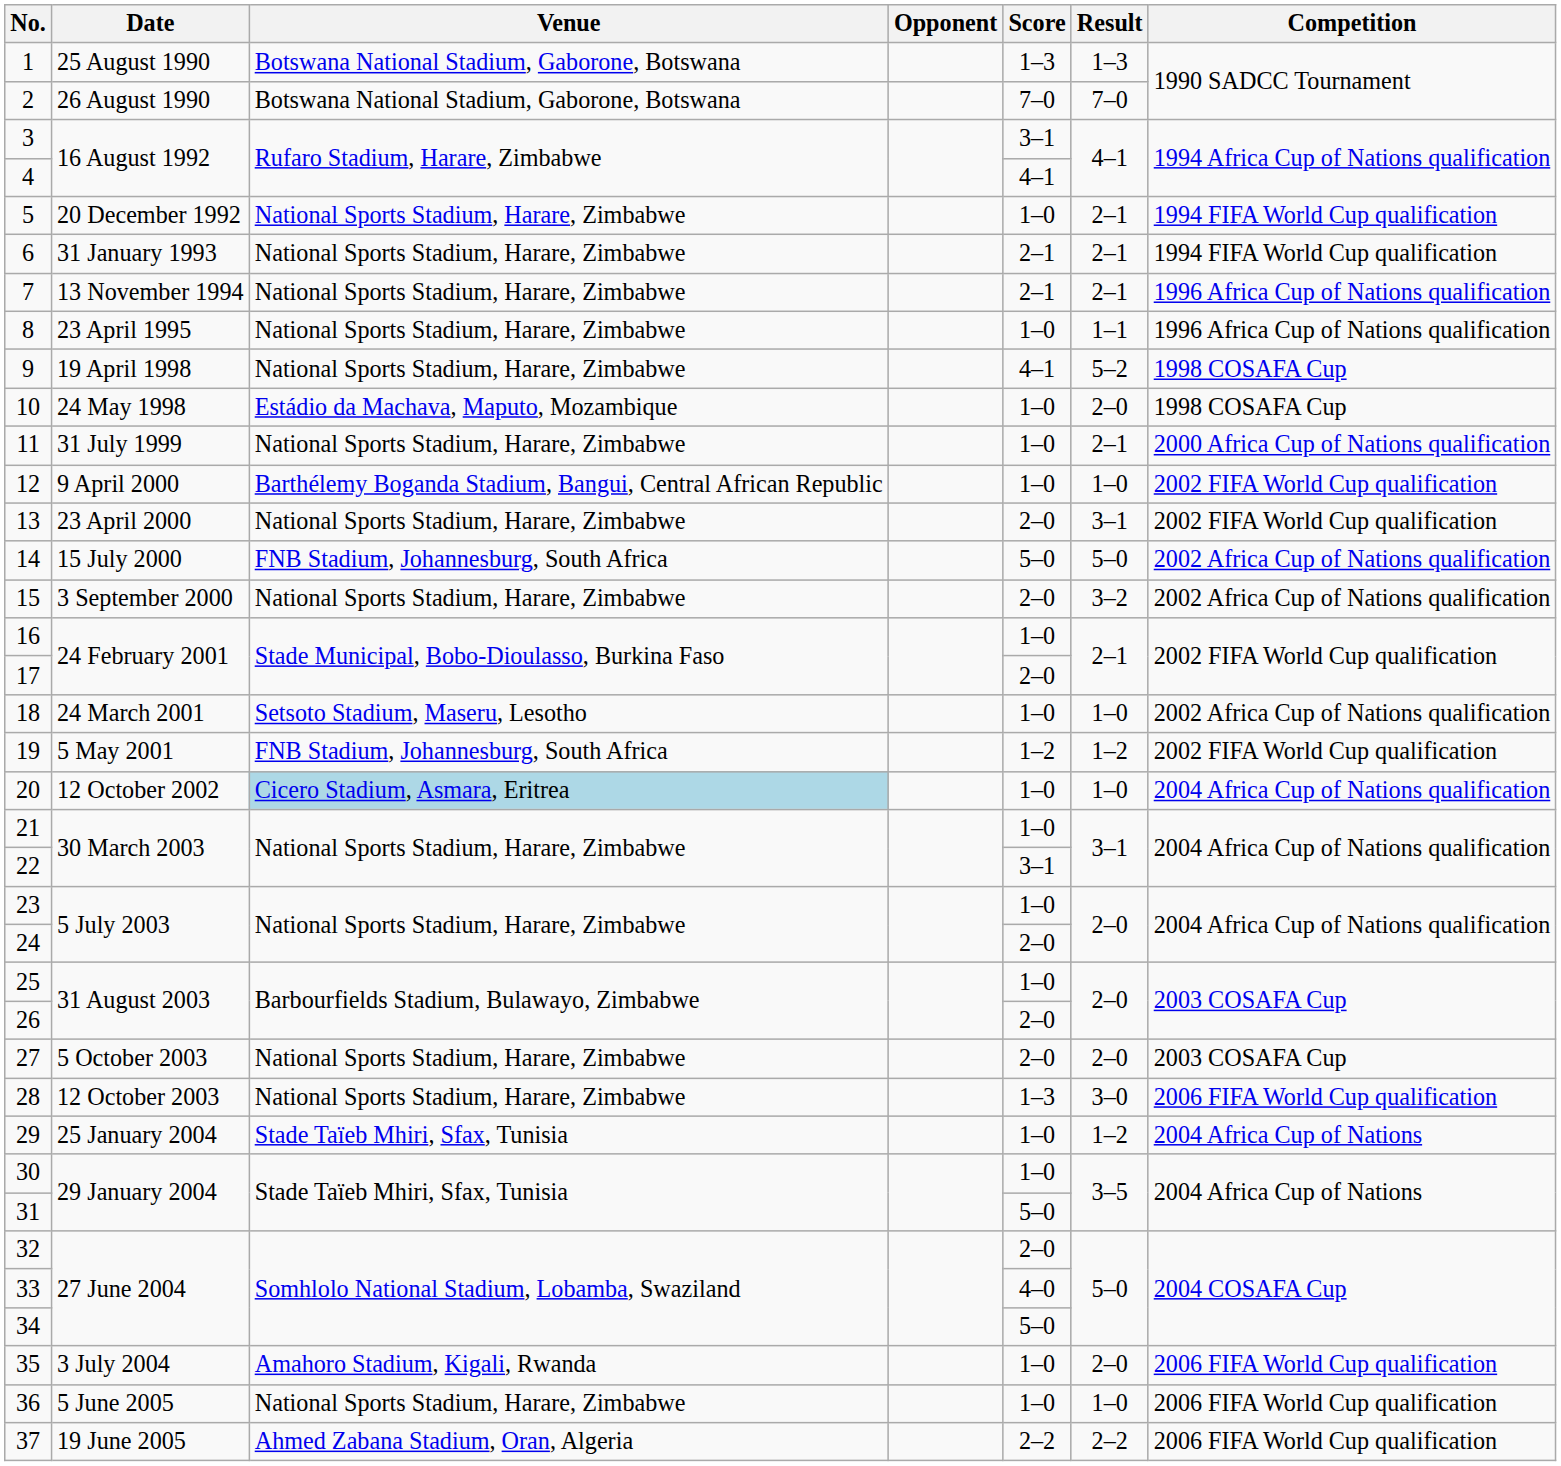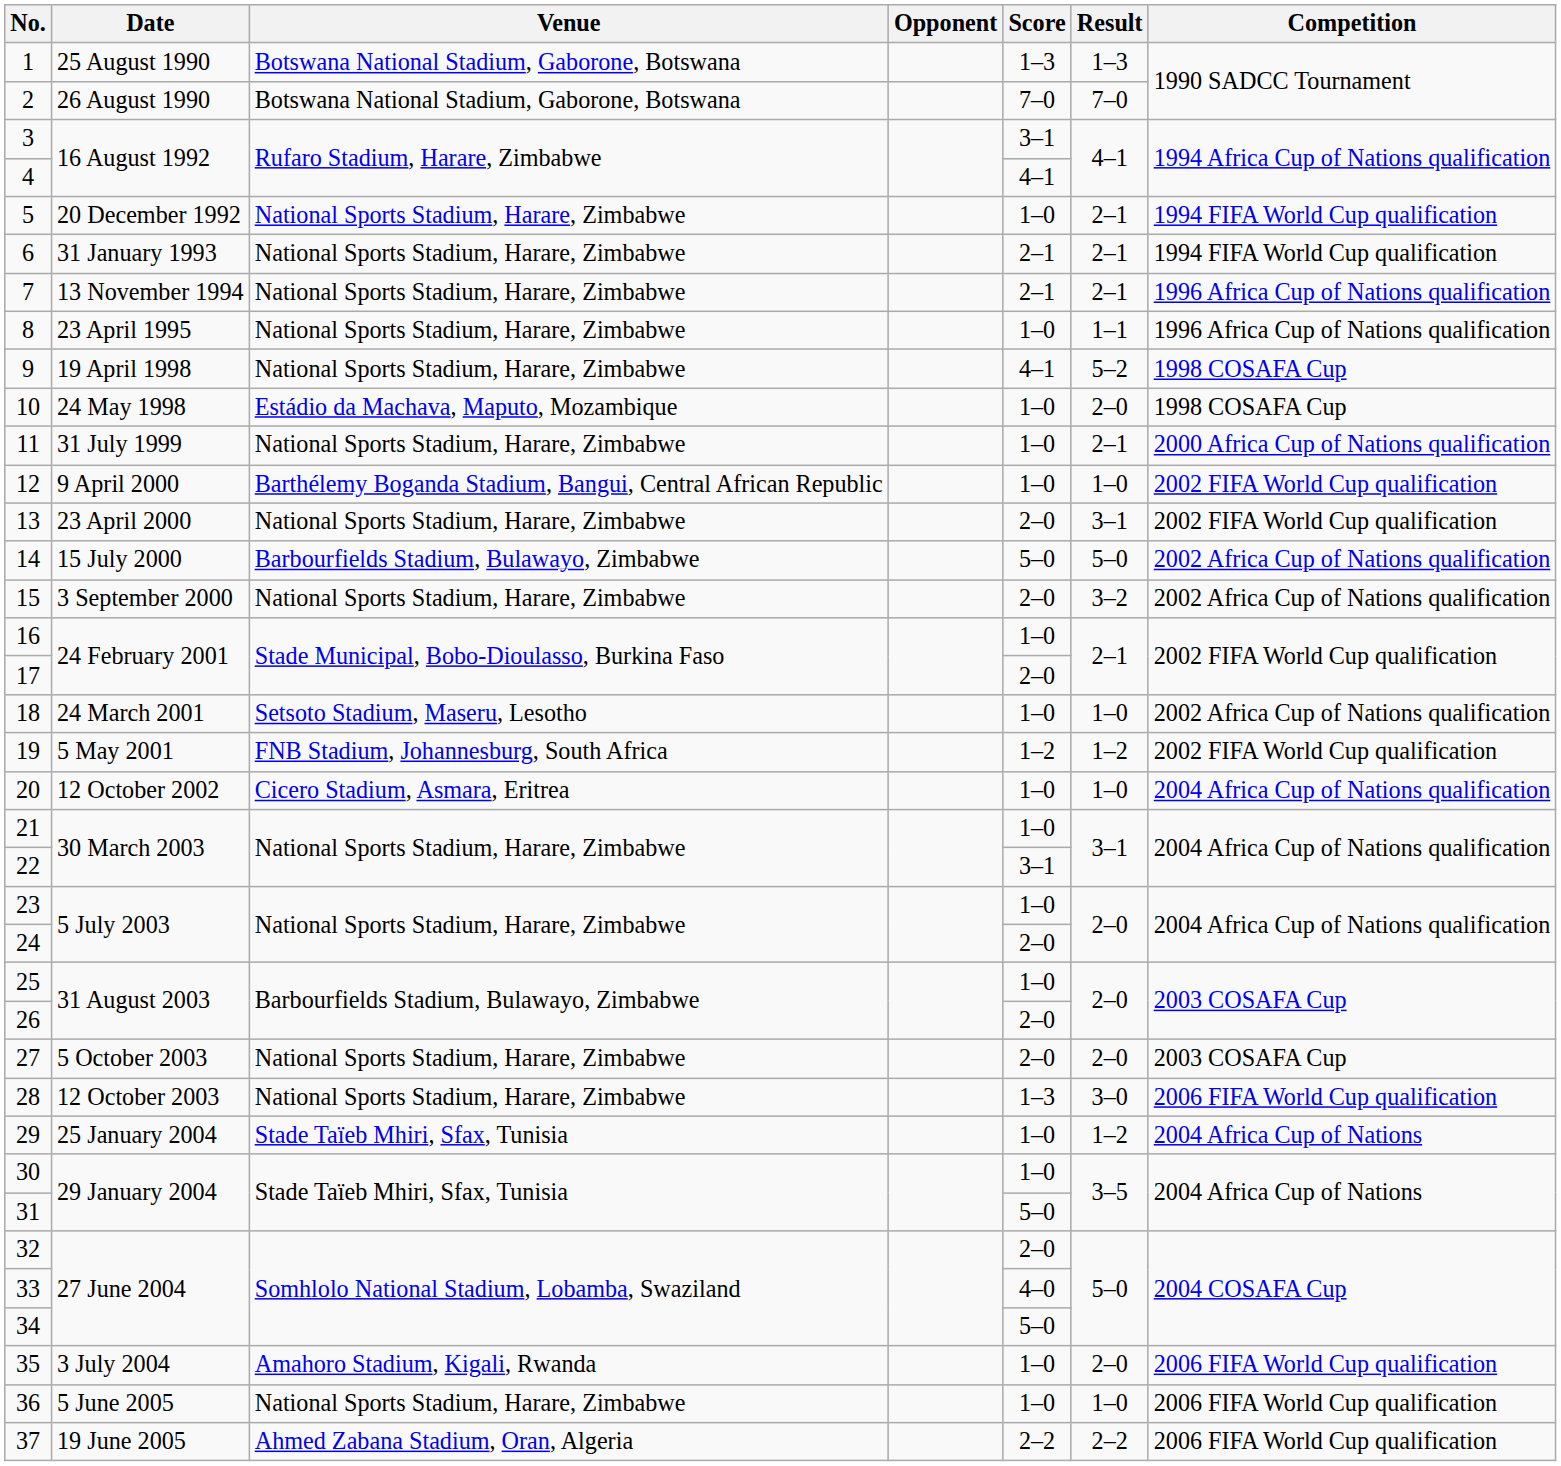 <table class="wikitable sortable">
 <tr>
 <th scope="col">No.</th>
 <th scope="col">Date</th>
 <th scope="col">Venue</th>
 <th scope="col">Opponent</th>
 <th scope="col">Score</th>
 <th scope="col">Result</th>
 <th scope="col">Competition</th>
 </tr>
 <tr>
 <td align="center">1</td>
 <td>25 August 1990</td>
 <td><a href='#'>Botswana National Stadium</a>, <a href='#'>Gaborone</a>, Botswana</td>
 <td></td>
 <td align="center">1–3</td>
 <td align="center">1–3</td>
 <td rowspan="2">1990 SADCC Tournament</td>
 </tr>
 <tr>
 <td align="center">2</td>
 <td>26 August 1990</td>
 <td>Botswana National Stadium, Gaborone, Botswana</td>
 <td></td>
 <td align="center">7–0</td>
 <td align="center">7–0</td>
 </tr>
 <tr>
 <td align="center">3</td>
 <td rowspan="2">16 August 1992</td>
 <td rowspan="2"><a href='#'>Rufaro Stadium</a>, <a href='#'>Harare</a>, Zimbabwe</td>
 <td rowspan="2"></td>
 <td align="center">3–1</td>
 <td rowspan="2" style="text-align:center">4–1</td>
 <td rowspan="2"><a href='#'>1994 Africa Cup of Nations qualification</a></td>
 </tr>
 <tr>
 <td align="center">4</td>
 <td align="center">4–1</td>
 </tr>
 <tr>
 <td align="center">5</td>
 <td>20 December 1992</td>
 <td><a href='#'>National Sports Stadium</a>, <a href='#'>Harare</a>, Zimbabwe</td>
 <td></td>
 <td align="center">1–0</td>
 <td align="center">2–1</td>
 <td><a href='#'>1994 FIFA World Cup qualification</a></td>
 </tr>
 <tr>
 <td align="center">6</td>
 <td>31 January 1993</td>
 <td>National Sports Stadium, Harare, Zimbabwe</td>
 <td></td>
 <td align="center">2–1</td>
 <td align="center">2–1</td>
 <td>1994 FIFA World Cup qualification</td>
 </tr>
 <tr>
 <td align="center">7</td>
 <td>13 November 1994</td>
 <td>National Sports Stadium, Harare, Zimbabwe</td>
 <td></td>
 <td align="center">2–1</td>
 <td align="center">2–1</td>
 <td><a href='#'>1996 Africa Cup of Nations qualification</a></td>
 </tr>
 <tr>
 <td align="center">8</td>
 <td>23 April 1995</td>
 <td>National Sports Stadium, Harare, Zimbabwe</td>
 <td></td>
 <td align="center">1–0</td>
 <td align="center">1–1</td>
 <td>1996 Africa Cup of Nations qualification</td>
 </tr>
 <tr>
 <td align="center">9</td>
 <td>19 April 1998</td>
 <td>National Sports Stadium, Harare, Zimbabwe</td>
 <td></td>
 <td align="center">4–1</td>
 <td align="center">5–2</td>
 <td><a href='#'>1998 COSAFA Cup</a></td>
 </tr>
 <tr>
 <td align="center">10</td>
 <td>24 May 1998</td>
 <td><a href='#'>Estádio da Machava</a>, <a href='#'>Maputo</a>, Mozambique</td>
 <td></td>
 <td align="center">1–0</td>
 <td align="center">2–0</td>
 <td>1998 COSAFA Cup</td>
 </tr>
 <tr>
 <td align="center">11</td>
 <td>31 July 1999</td>
 <td>National Sports Stadium, Harare, Zimbabwe</td>
 <td></td>
 <td align="center">1–0</td>
 <td align="center">2–1</td>
 <td><a href='#'>2000 Africa Cup of Nations qualification</a></td>
 </tr>
 <tr>
 <td align="center">12</td>
 <td>9 April 2000</td>
 <td><a href='#'>Barthélemy Boganda Stadium</a>, <a href='#'>Bangui</a>, Central African Republic</td>
 <td></td>
 <td align="center">1–0</td>
 <td align="center">1–0</td>
 <td><a href='#'>2002 FIFA World Cup qualification</a></td>
 </tr>
 <tr>
 <td align="center">13</td>
 <td>23 April 2000</td>
 <td>National Sports Stadium, Harare, Zimbabwe</td>
 <td></td>
 <td align="center">2–0</td>
 <td align="center">3–1</td>
 <td>2002 FIFA World Cup qualification</td>
 </tr>
 <tr>
 <td align="center">14</td>
 <td>15 July 2000</td>
-<td><a href='#'>FNB Stadium</a>, <a href='#'>Johannesburg</a>, South Africa</td>
+<td><a href='#'>Barbourfields Stadium</a>, <a href='#'>Bulawayo</a>, Zimbabwe</td>
 <td></td>
 <td align="center">5–0</td>
 <td align="center">5–0</td>
 <td><a href='#'>2002 Africa Cup of Nations qualification</a></td>
 </tr>
 <tr>
 <td align="center">15</td>
 <td>3 September 2000</td>
 <td>National Sports Stadium, Harare, Zimbabwe</td>
 <td></td>
 <td align="center">2–0</td>
 <td align="center">3–2</td>
 <td>2002 Africa Cup of Nations qualification</td>
 </tr>
 <tr>
 <td align="center">16</td>
 <td rowspan="2">24 February 2001</td>
 <td rowspan="2"><a href='#'>Stade Municipal</a>, <a href='#'>Bobo-Dioulasso</a>, Burkina Faso</td>
 <td rowspan="2"></td>
 <td align="center">1–0</td>
 <td rowspan="2" style="text-align:center">2–1</td>
 <td rowspan="2">2002 FIFA World Cup qualification</td>
 </tr>
 <tr>
 <td align="center">17</td>
 <td align="center">2–0</td>
 </tr>
 <tr>
 <td align="center">18</td>
 <td>24 March 2001</td>
 <td><a href='#'>Setsoto Stadium</a>, <a href='#'>Maseru</a>, Lesotho</td>
 <td></td>
 <td align="center">1–0</td>
 <td align="center">1–0</td>
 <td>2002 Africa Cup of Nations qualification</td>
 </tr>
 <tr>
 <td align="center">19</td>
 <td>5 May 2001</td>
 <td><a href='#'>FNB Stadium</a>, <a href='#'>Johannesburg</a>, South Africa</td>
 <td></td>
 <td align="center">1–2</td>
 <td align="center">1–2</td>
 <td>2002 FIFA World Cup qualification</td>
 </tr>
 <tr>
 <td align="center">20</td>
 <td>12 October 2002</td>
-<td style="background: lightblue;"><a href='#'>Cicero Stadium</a>, <a href='#'>Asmara</a>, Eritrea</td>
+<td><a href='#'>Cicero Stadium</a>, <a href='#'>Asmara</a>, Eritrea</td>
 <td></td>
 <td align="center">1–0</td>
 <td align="center">1–0</td>
 <td><a href='#'>2004 Africa Cup of Nations qualification</a></td>
 </tr>
 <tr>
 <td align="center">21</td>
 <td rowspan="2">30 March 2003</td>
 <td rowspan="2">National Sports Stadium, Harare, Zimbabwe</td>
 <td rowspan="2"></td>
 <td align="center">1–0</td>
 <td rowspan="2" style="text-align:center">3–1</td>
 <td rowspan="2">2004 Africa Cup of Nations qualification</td>
 </tr>
 <tr>
 <td align="center">22</td>
 <td align="center">3–1</td>
 </tr>
 <tr>
 <td align="center">23</td>
 <td rowspan="2">5 July 2003</td>
 <td rowspan="2">National Sports Stadium, Harare, Zimbabwe</td>
 <td rowspan="2"></td>
 <td align="center">1–0</td>
 <td rowspan="2" style="text-align:center">2–0</td>
 <td rowspan="2">2004 Africa Cup of Nations qualification</td>
 </tr>
 <tr>
 <td align="center">24</td>
 <td align="center">2–0</td>
 </tr>
 <tr>
 <td align="center">25</td>
 <td rowspan="2">31 August 2003</td>
 <td rowspan="2">Barbourfields Stadium, Bulawayo, Zimbabwe</td>
 <td rowspan="2"></td>
 <td align="center">1–0</td>
 <td rowspan="2" style="text-align:center">2–0</td>
 <td rowspan="2"><a href='#'>2003 COSAFA Cup</a></td>
 </tr>
 <tr>
 <td align="center">26</td>
 <td align="center">2–0</td>
 </tr>
 <tr>
 <td align="center">27</td>
 <td>5 October 2003</td>
 <td>National Sports Stadium, Harare, Zimbabwe</td>
 <td></td>
 <td align="center">2–0</td>
 <td align="center">2–0</td>
 <td>2003 COSAFA Cup</td>
 </tr>
 <tr>
 <td align="center">28</td>
 <td>12 October 2003</td>
 <td>National Sports Stadium, Harare, Zimbabwe</td>
 <td></td>
 <td align="center">1–3</td>
 <td align="center">3–0</td>
 <td><a href='#'>2006 FIFA World Cup qualification</a></td>
 </tr>
 <tr>
 <td align="center">29</td>
 <td>25 January 2004</td>
 <td><a href='#'>Stade Taïeb Mhiri</a>, <a href='#'>Sfax</a>, Tunisia</td>
 <td></td>
 <td align="center">1–0</td>
 <td align="center">1–2</td>
 <td><a href='#'>2004 Africa Cup of Nations</a></td>
 </tr>
 <tr>
 <td align="center">30</td>
 <td rowspan="2">29 January 2004</td>
 <td rowspan="2">Stade Taïeb Mhiri, Sfax, Tunisia</td>
 <td rowspan="2"></td>
 <td align="center">1–0</td>
 <td rowspan="2" style="text-align:center">3–5</td>
 <td rowspan="2">2004 Africa Cup of Nations</td>
 </tr>
 <tr>
 <td align="center">31</td>
 <td align="center">5–0</td>
 </tr>
 <tr>
 <td align="center">32</td>
 <td rowspan="3">27 June 2004</td>
 <td rowspan="3"><a href='#'>Somhlolo National Stadium</a>, <a href='#'>Lobamba</a>, Swaziland</td>
 <td rowspan="3"></td>
 <td align="center">2–0</td>
 <td rowspan="3" style="text-align:center">5–0</td>
 <td rowspan="3"><a href='#'>2004 COSAFA Cup</a></td>
 </tr>
 <tr>
 <td align="center">33</td>
 <td align="center">4–0</td>
 </tr>
 <tr>
 <td align="center">34</td>
 <td align="center">5–0</td>
 </tr>
 <tr>
 <td align="center">35</td>
 <td>3 July 2004</td>
 <td><a href='#'>Amahoro Stadium</a>, <a href='#'>Kigali</a>, Rwanda</td>
 <td></td>
 <td align="center">1–0</td>
 <td align="center">2–0</td>
 <td><a href='#'>2006 FIFA World Cup qualification</a></td>
 </tr>
 <tr>
 <td align="center">36</td>
 <td>5 June 2005</td>
 <td>National Sports Stadium, Harare, Zimbabwe</td>
 <td></td>
 <td align="center">1–0</td>
 <td align="center">1–0</td>
 <td>2006 FIFA World Cup qualification</td>
 </tr>
 <tr>
 <td align="center">37</td>
 <td>19 June 2005</td>
 <td><a href='#'>Ahmed Zabana Stadium</a>, <a href='#'>Oran</a>, Algeria</td>
 <td></td>
 <td align="center">2–2</td>
 <td align="center">2–2</td>
 <td>2006 FIFA World Cup qualification</td>
 </tr>
 </table>
